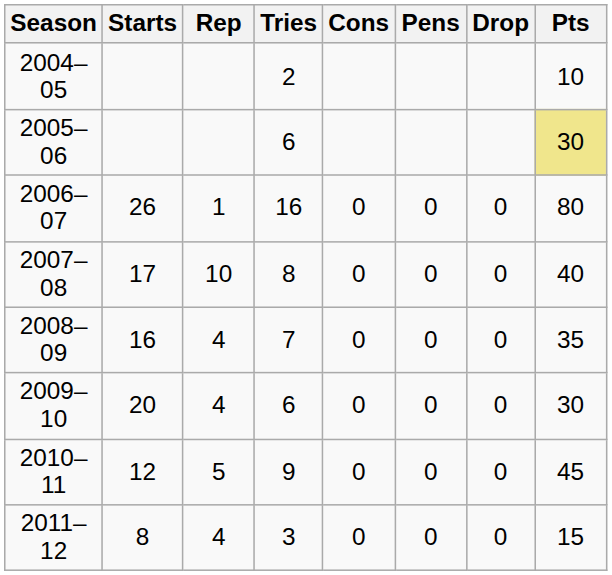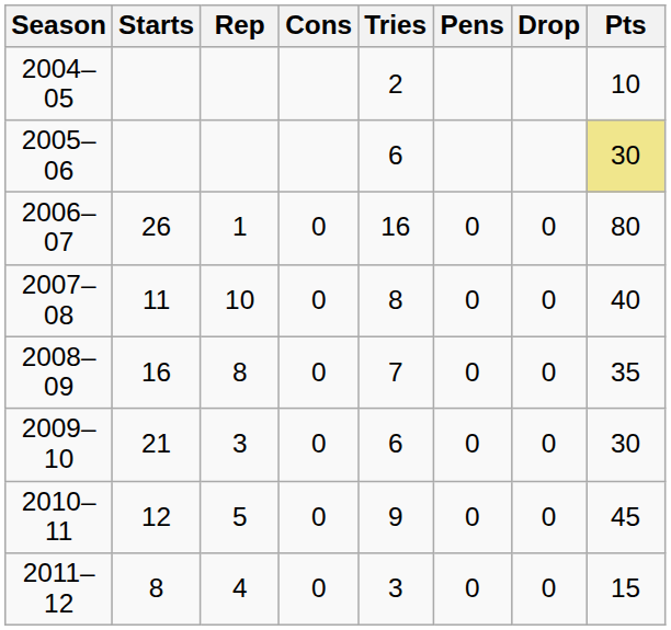 <table class="wikitable" style="text-align: center;">
 <tr>
 <th width="50">Season</th>
 <th width="20">Starts</th>
 <th width="40">Rep</th>
+<th width="40">Cons</th>
 <th width="20">Tries</th>
-<th width="40">Cons</th>
 <th width="40">Pens</th>
 <th width="20">Drop</th>
 <th width="40">Pts</th>
 </tr>
 <tr>
 <td>2004–05</td>
 <td></td>
 <td></td>
+<td></td>
 <td>2</td>
-<td></td>
 <td></td>
 <td></td>
 <td>10</td>
 </tr>
 <tr>
 <td>2005–06</td>
 <td></td>
 <td></td>
+<td></td>
 <td>6</td>
-<td></td>
 <td></td>
 <td></td>
 <td style="background: khaki;">30</td>
 </tr>
 <tr>
 <td>2006–07</td>
 <td>26</td>
 <td>1</td>
+<td>0</td>
 <td>16</td>
-<td>0</td>
 <td>0</td>
 <td>0</td>
 <td>80</td>
 </tr>
 <tr>
 <td>2007–08</td>
-<td>17</td>
+<td>11</td>
 <td>10</td>
+<td>0</td>
 <td>8</td>
-<td>0</td>
 <td>0</td>
 <td>0</td>
 <td>40</td>
 </tr>
 <tr>
 <td>2008–09</td>
 <td>16</td>
-<td>4</td>
+<td>8</td>
+<td>0</td>
 <td>7</td>
-<td>0</td>
 <td>0</td>
 <td>0</td>
 <td>35</td>
 </tr>
 <tr>
 <td>2009–10</td>
-<td>20</td>
-<td>4</td>
+<td>21</td>
+<td>3</td>
+<td>0</td>
 <td>6</td>
-<td>0</td>
 <td>0</td>
 <td>0</td>
 <td>30</td>
 </tr>
 <tr>
 <td>2010–11</td>
 <td>12</td>
 <td>5</td>
+<td>0</td>
 <td>9</td>
-<td>0</td>
 <td>0</td>
 <td>0</td>
 <td>45</td>
 </tr>
 <tr>
 <td>2011–12</td>
 <td>8</td>
 <td>4</td>
+<td>0</td>
 <td>3</td>
-<td>0</td>
 <td>0</td>
 <td>0</td>
 <td>15</td>
 </tr>
 </table>
